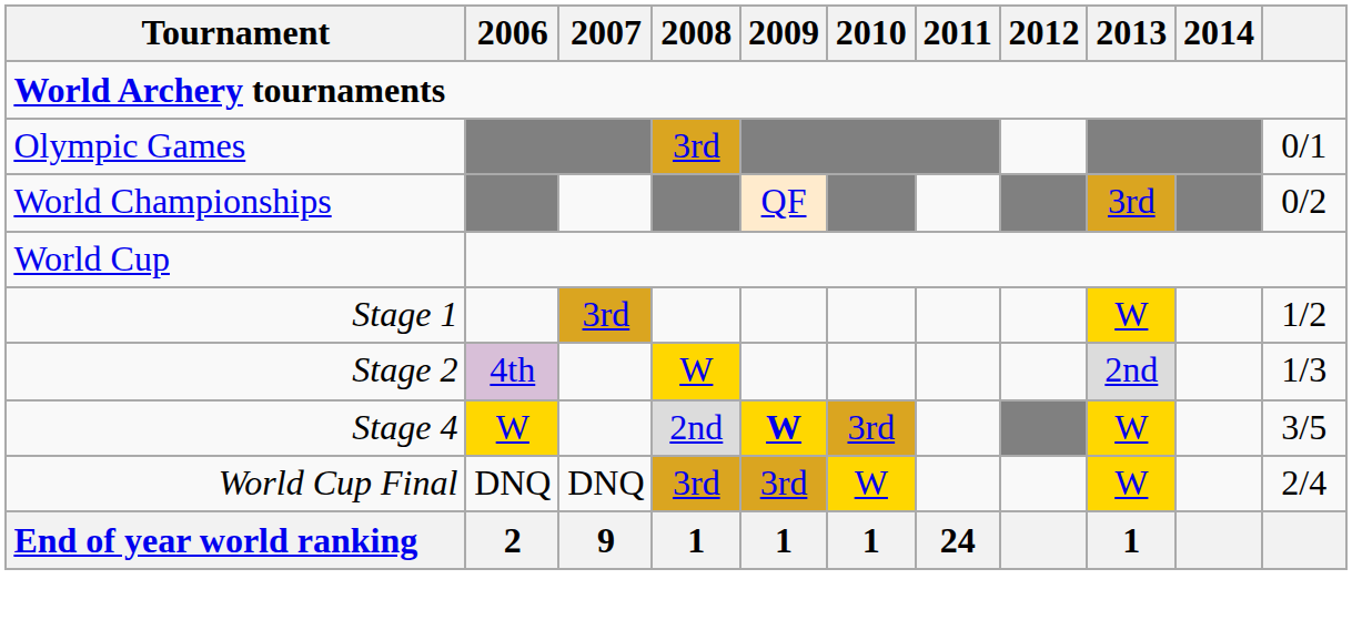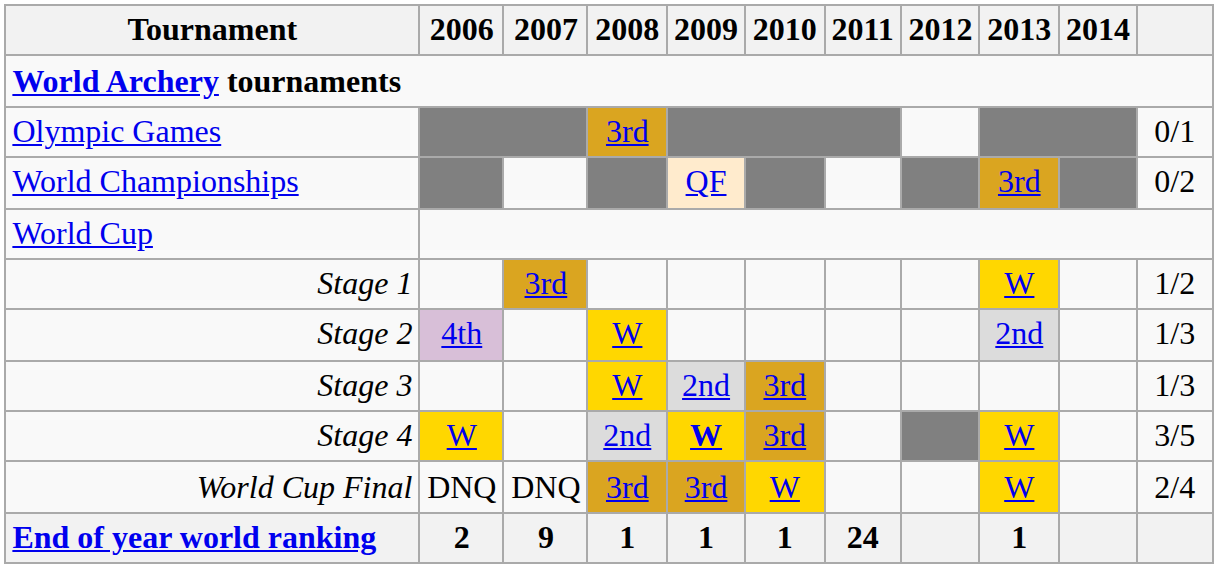 <table class=wikitable style=text-align:center>
 <tr>
 <th width=200>Tournament</th>
 <th width=30>2006</th>
 <th width=30>2007</th>
 <th width=30>2008</th>
 <th width=30>2009</th>
 <th width=30>2010</th>
 <th width=30>2011</th>
 <th width=30>2012</th>
 <th width=30>2013</th>
 <th width=30>2014</th>
 <th width=30></th>
 </tr>
 <tr>
 <td colspan="11" style="text-align:left;"><strong><a href='#'>World Archery</a> tournaments</strong></td>
 </tr>
 <tr>
 <td align=left><a href='#'>Olympic Games</a></td>
 <td colspan="2" style="background:#808080;"></td>
 <td style="background:#DAA520;"><a href='#'>3rd</a></td>
 <td colspan="3" style="background:#808080;"></td>
 <td></td>
 <td colspan="2" style="background:#808080;"></td>
 <td>0/1</td>
 </tr>
 <tr>
 <td align=left><a href='#'>World Championships</a></td>
 <td style="background:#808080;"></td>
 <td></td>
 <td style="background:#808080;"></td>
 <td style="background:#ffebcd;"><a href='#'>QF</a></td>
 <td style="background:#808080;"></td>
 <td></td>
 <td style="background:#808080;"></td>
 <td style="background:#DAA520;"><a href='#'>3rd</a></td>
 <td style="background:#808080;"></td>
 <td>0/2</td>
 </tr>
 <tr>
 <td align=left><a href='#'>World Cup</a></td>
 <td colspan="10"></td>
 </tr>
 <tr>
 <td align=right><em>Stage 1</em></td>
 <td></td>
 <td style="background:#DAA520;"><a href='#'>3rd</a></td>
 <td></td>
 <td></td>
 <td></td>
 <td></td>
 <td></td>
 <td style="background:#FFD700;"><a href='#'>W</a></td>
 <td></td>
 <td>1/2</td>
 </tr>
 <tr>
 <td align=right><em>Stage 2</em></td>
 <td style="background:thistle;"><a href='#'>4th</a></td>
 <td></td>
 <td style="background:#FFD700;"><a href='#'>W</a></td>
 <td></td>
 <td></td>
 <td></td>
 <td></td>
 <td style="background:#DCDCDC;"><a href='#'>2nd</a></td>
 <td></td>
 <td>1/3</td>
 </tr>
 <tr>
+<td align=right><em>Stage 3</em></td>
+<td></td>
+<td></td>
+<td style="background:#FFD700;"><a href='#'>W</a></td>
+<td style="background:#DCDCDC;"><a href='#'>2nd</a></td>
+<td style="background:#DAA520;"><a href='#'>3rd</a></td>
+<td></td>
+<td></td>
+<td></td>
+<td></td>
+<td>1/3</td>
+</tr>
+<tr>
 <td align=right><em>Stage 4</em></td>
 <td style="background:#FFD700;"><a href='#'>W</a></td>
 <td></td>
 <td style="background:#DCDCDC;"><a href='#'>2nd</a></td>
 <td style="background:#FFD700;"><strong><a href='#'>W</a></strong></td>
 <td style="background:#DAA520;"><a href='#'>3rd</a></td>
 <td></td>
 <td style="background:#808080;"></td>
 <td style="background:#FFD700;"><a href='#'>W</a></td>
 <td></td>
 <td>3/5</td>
 </tr>
 <tr>
 <td align=right><em>World Cup Final</em></td>
 <td>DNQ</td>
 <td>DNQ</td>
 <td style="background:#DAA520;"><a href='#'>3rd</a></td>
 <td style="background:#DAA520;"><a href='#'>3rd</a></td>
 <td style="background:#FFD700;"><a href='#'>W</a></td>
 <td></td>
 <td></td>
 <td style="background:#FFD700;"><a href='#'>W</a></td>
 <td></td>
 <td>2/4</td>
 </tr>
 <tr>
 <th style=text-align:left><a href='#'>End of year world ranking</a></th>
 <th>2</th>
 <th>9</th>
 <th>1</th>
 <th>1</th>
 <th>1</th>
 <th>24</th>
 <th></th>
 <th>1</th>
 <th></th>
 <th></th>
 </tr>
 </table>
